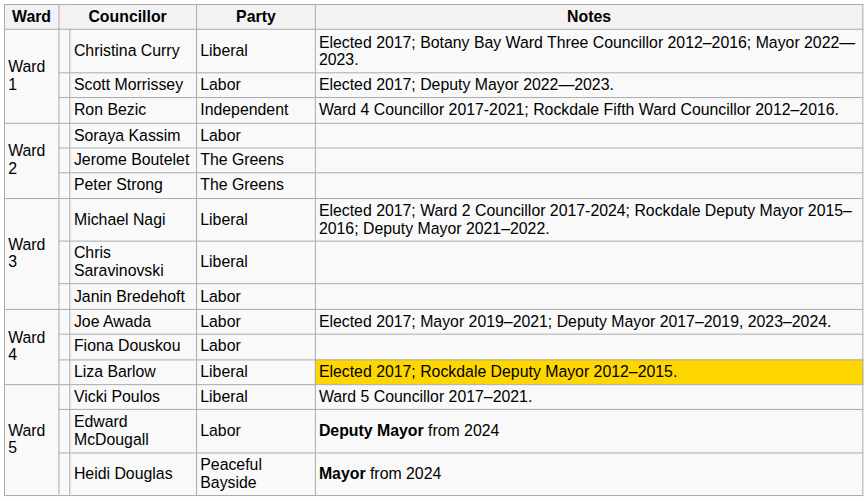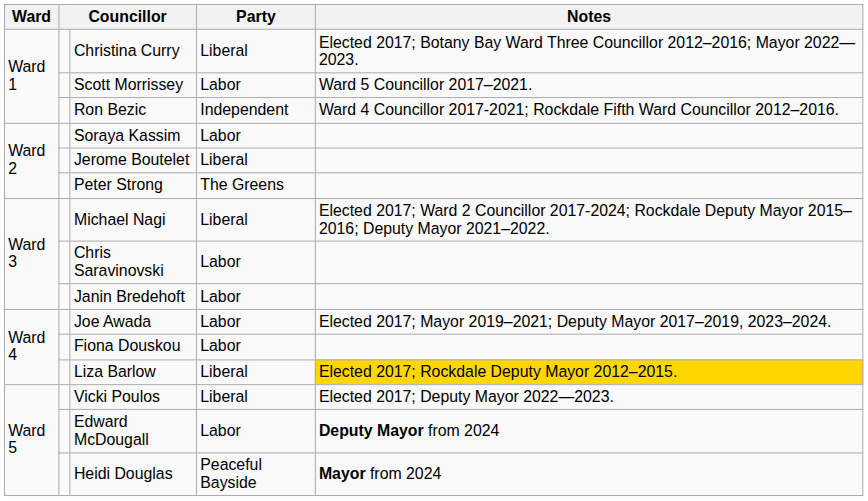 <table class="wikitable">
 <tr>
 <th>Ward</th>
 <th colspan="2">Councillor</th>
 <th>Party</th>
 <th>Notes</th>
 </tr>
 <tr>
 <td rowspan="3">Ward 1</td>
 <td> </td>
 <td>Christina Curry</td>
 <td>Liberal</td>
 <td>Elected 2017; Botany Bay Ward Three Councillor 2012–2016; Mayor 2022—2023.</td>
 </tr>
 <tr>
 <td> </td>
 <td>Scott Morrissey</td>
 <td>Labor</td>
-<td>Elected 2017; Deputy Mayor 2022—2023.</td>
+<td>Ward 5 Councillor 2017–2021.</td>
 </tr>
 <tr>
 <td> </td>
 <td>Ron Bezic</td>
 <td>Independent</td>
 <td>Ward 4 Councillor 2017-2021; Rockdale Fifth Ward Councillor 2012–2016.</td>
 </tr>
 <tr>
 <td rowspan="3">Ward 2</td>
 <td> </td>
 <td>Soraya Kassim</td>
 <td>Labor</td>
 <td></td>
 </tr>
 <tr>
 <td> </td>
 <td>Jerome Boutelet</td>
-<td>The Greens</td>
+<td>Liberal</td>
 <td></td>
 </tr>
 <tr>
 <td> </td>
 <td>Peter Strong</td>
 <td>The Greens</td>
 <td></td>
 </tr>
 <tr>
 <td rowspan="3">Ward 3</td>
 <td> </td>
 <td>Michael Nagi</td>
 <td>Liberal</td>
 <td>Elected 2017; Ward 2 Councillor 2017-2024; Rockdale Deputy Mayor 2015–2016; Deputy Mayor 2021–2022.</td>
 </tr>
 <tr>
 <td> </td>
 <td>Chris Saravinovski</td>
-<td>Liberal</td>
+<td>Labor</td>
 <td></td>
 </tr>
 <tr>
 <td> </td>
 <td>Janin Bredehoft</td>
 <td>Labor</td>
 <td></td>
 </tr>
 <tr>
 <td rowspan="3">Ward 4</td>
 <td> </td>
 <td>Joe Awada</td>
 <td>Labor</td>
 <td>Elected 2017; Mayor 2019–2021; Deputy Mayor 2017–2019, 2023–2024.</td>
 </tr>
 <tr>
 <td> </td>
 <td>Fiona Douskou</td>
 <td>Labor</td>
 <td></td>
 </tr>
 <tr>
 <td> </td>
 <td>Liza Barlow</td>
 <td>Liberal</td>
 <td style="background: gold;">Elected 2017; Rockdale Deputy Mayor 2012–2015.</td>
 </tr>
 <tr>
 <td rowspan="3">Ward 5</td>
 <td> </td>
 <td>Vicki Poulos</td>
 <td>Liberal</td>
-<td>Ward 5 Councillor 2017–2021.</td>
+<td>Elected 2017; Deputy Mayor 2022—2023.</td>
 </tr>
 <tr>
 <td> </td>
 <td>Edward McDougall</td>
 <td>Labor</td>
 <td><strong>Deputy Mayor</strong> from 2024</td>
 </tr>
 <tr>
 <td> </td>
 <td>Heidi Douglas</td>
 <td>Peaceful Bayside</td>
 <td><strong>Mayor</strong> from 2024</td>
 </tr>
 </table>
